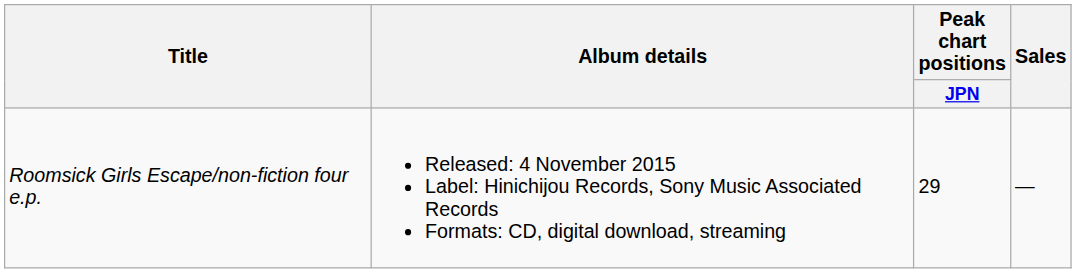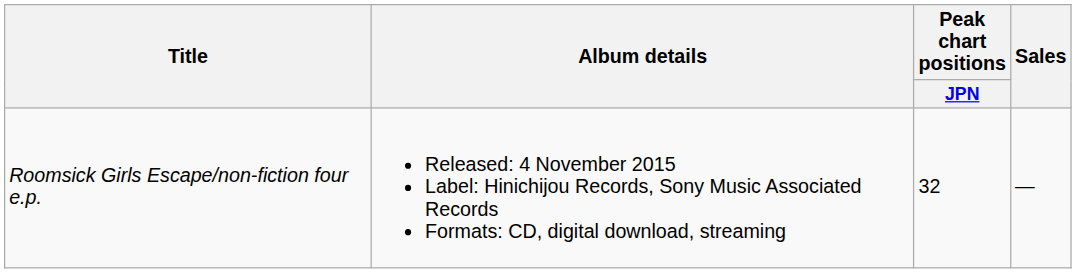 <table class="wikitable plainrowheaders">
 <tr>
 <th rowspan="2" scope="col">Title</th>
 <th rowspan="2" scope="col">Album details</th>
 <th scope="col">Peak chart positions</th>
 <th rowspan="2">Sales</th>
 </tr>
 <tr>
 <th scope="col" style="width:2.5em;font-size:90%;"><a href='#'>JPN</a><br></th>
 </tr>
 <tr>
 <td><em>Roomsick Girls Escape/non-fiction four e.p.</em><br></td>
 <td><br><ul><li>Released: 4 November 2015</li><li>Label: Hinichijou Records, Sony Music Associated Records</li><li>Formats: CD, digital download, streaming</li></ul></td>
-<td>29</td>
+<td>32</td>
 <td>—</td>
 </tr>
 </table>
